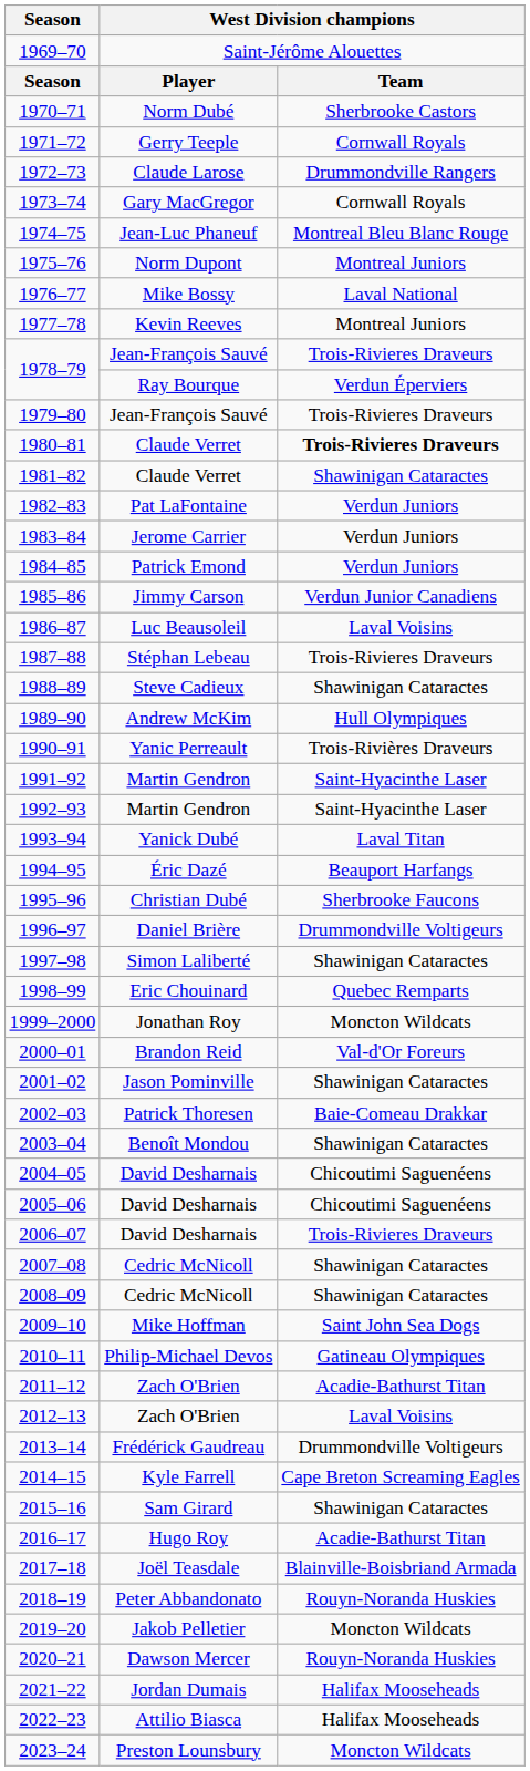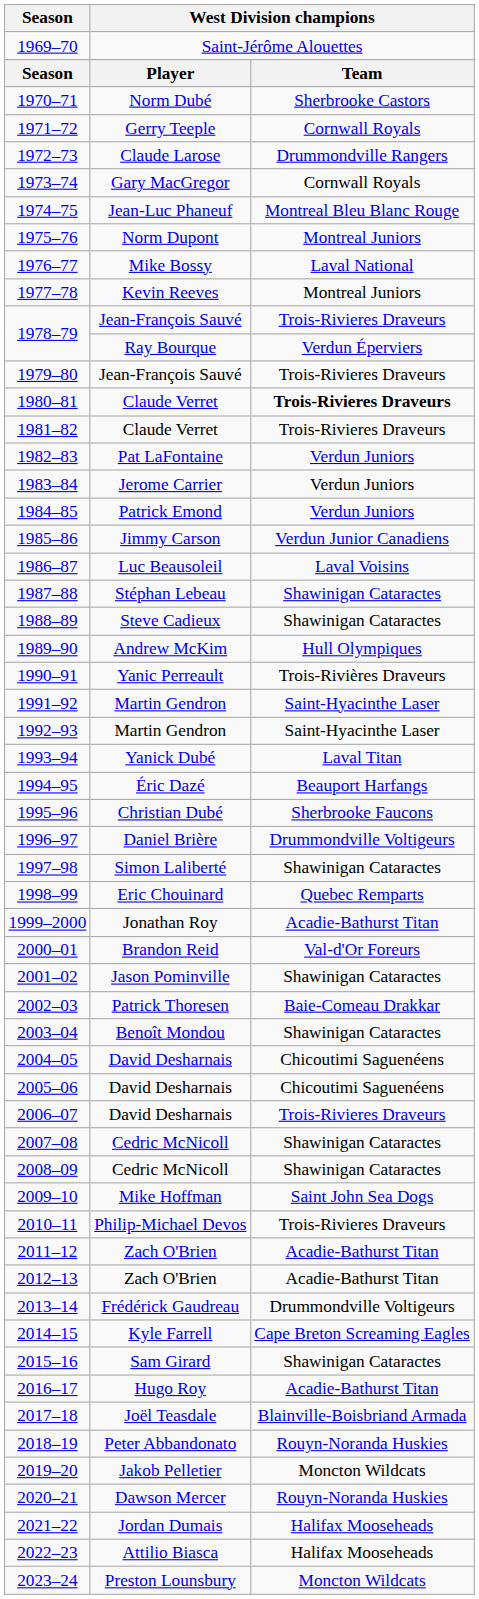 <table class="wikitable" style="text-align:center">
 <tr>
 <th>Season</th>
 <th colspan="2">West Division champions</th>
 </tr>
 <tr>
 <td><a href='#'>1969–70</a></td>
 <td colspan="2"><a href='#'>Saint-Jérôme Alouettes</a></td>
 </tr>
 <tr>
 <th>Season</th>
 <th>Player</th>
 <th>Team</th>
 </tr>
 <tr>
 <td><a href='#'>1970–71</a></td>
 <td><a href='#'>Norm Dubé</a></td>
 <td><a href='#'>Sherbrooke Castors</a></td>
 </tr>
 <tr>
 <td><a href='#'>1971–72</a></td>
 <td><a href='#'>Gerry Teeple</a></td>
 <td><a href='#'>Cornwall Royals</a></td>
 </tr>
 <tr>
 <td><a href='#'>1972–73</a></td>
 <td><a href='#'>Claude Larose</a></td>
 <td><a href='#'>Drummondville Rangers</a></td>
 </tr>
 <tr>
 <td><a href='#'>1973–74</a></td>
 <td><a href='#'>Gary MacGregor</a></td>
 <td>Cornwall Royals</td>
 </tr>
 <tr>
 <td><a href='#'>1974–75</a></td>
 <td><a href='#'>Jean-Luc Phaneuf</a></td>
 <td><a href='#'>Montreal Bleu Blanc Rouge</a></td>
 </tr>
 <tr>
 <td><a href='#'>1975–76</a></td>
 <td><a href='#'>Norm Dupont</a></td>
 <td><a href='#'>Montreal Juniors</a></td>
 </tr>
 <tr>
 <td><a href='#'>1976–77</a></td>
 <td><a href='#'>Mike Bossy</a></td>
 <td><a href='#'>Laval National</a></td>
 </tr>
 <tr>
 <td><a href='#'>1977–78</a></td>
 <td><a href='#'>Kevin Reeves</a></td>
 <td>Montreal Juniors</td>
 </tr>
 <tr>
 <td rowspan="2"><a href='#'>1978–79</a></td>
 <td><a href='#'>Jean-François Sauvé</a></td>
 <td><a href='#'>Trois-Rivieres Draveurs</a></td>
 </tr>
 <tr>
 <td><a href='#'>Ray Bourque</a></td>
 <td><a href='#'>Verdun Éperviers</a></td>
 </tr>
 <tr>
 <td><a href='#'>1979–80</a></td>
 <td>Jean-François Sauvé</td>
 <td>Trois-Rivieres Draveurs</td>
 </tr>
 <tr>
 <td><a href='#'>1980–81</a></td>
 <td><a href='#'>Claude Verret</a></td>
 <td><strong>Trois-Rivieres Draveurs</strong></td>
 </tr>
 <tr>
 <td><a href='#'>1981–82</a></td>
 <td>Claude Verret</td>
-<td><a href='#'>Shawinigan Cataractes</a></td>
+<td>Trois-Rivieres Draveurs</td>
 </tr>
 <tr>
 <td><a href='#'>1982–83</a></td>
 <td><a href='#'>Pat LaFontaine</a></td>
 <td><a href='#'>Verdun Juniors</a></td>
 </tr>
 <tr>
 <td><a href='#'>1983–84</a></td>
 <td><a href='#'>Jerome Carrier</a></td>
 <td>Verdun Juniors</td>
 </tr>
 <tr>
 <td><a href='#'>1984–85</a></td>
 <td><a href='#'>Patrick Emond</a></td>
 <td><a href='#'>Verdun Juniors</a></td>
 </tr>
 <tr>
 <td><a href='#'>1985–86</a></td>
 <td><a href='#'>Jimmy Carson</a></td>
 <td><a href='#'>Verdun Junior Canadiens</a></td>
 </tr>
 <tr>
 <td><a href='#'>1986–87</a></td>
 <td><a href='#'>Luc Beausoleil</a></td>
 <td><a href='#'>Laval Voisins</a></td>
 </tr>
 <tr>
 <td><a href='#'>1987–88</a></td>
 <td><a href='#'>Stéphan Lebeau</a></td>
-<td>Trois-Rivieres Draveurs</td>
+<td><a href='#'>Shawinigan Cataractes</a></td>
 </tr>
 <tr>
 <td><a href='#'>1988–89</a></td>
 <td><a href='#'>Steve Cadieux</a></td>
 <td>Shawinigan Cataractes</td>
 </tr>
 <tr>
 <td><a href='#'>1989–90</a></td>
 <td><a href='#'>Andrew McKim</a></td>
 <td><a href='#'>Hull Olympiques</a></td>
 </tr>
 <tr>
 <td><a href='#'>1990–91</a></td>
 <td><a href='#'>Yanic Perreault</a></td>
 <td>Trois-Rivières Draveurs</td>
 </tr>
 <tr>
 <td><a href='#'>1991–92</a></td>
 <td><a href='#'>Martin Gendron</a></td>
 <td><a href='#'>Saint-Hyacinthe Laser</a></td>
 </tr>
 <tr>
 <td><a href='#'>1992–93</a></td>
 <td>Martin Gendron</td>
 <td>Saint-Hyacinthe Laser</td>
 </tr>
 <tr>
 <td><a href='#'>1993–94</a></td>
 <td><a href='#'>Yanick Dubé</a></td>
 <td><a href='#'>Laval Titan</a></td>
 </tr>
 <tr>
 <td><a href='#'>1994–95</a></td>
 <td><a href='#'>Éric Dazé</a></td>
 <td><a href='#'>Beauport Harfangs</a></td>
 </tr>
 <tr>
 <td><a href='#'>1995–96</a></td>
 <td><a href='#'>Christian Dubé</a></td>
 <td><a href='#'>Sherbrooke Faucons</a></td>
 </tr>
 <tr>
 <td><a href='#'>1996–97</a></td>
 <td><a href='#'>Daniel Brière</a></td>
 <td><a href='#'>Drummondville Voltigeurs</a></td>
 </tr>
 <tr>
 <td><a href='#'>1997–98</a></td>
 <td><a href='#'>Simon Laliberté</a></td>
 <td>Shawinigan Cataractes</td>
 </tr>
 <tr>
 <td><a href='#'>1998–99</a></td>
 <td><a href='#'>Eric Chouinard</a></td>
 <td><a href='#'>Quebec Remparts</a></td>
 </tr>
 <tr>
 <td><a href='#'>1999–2000</a></td>
 <td>Jonathan Roy</td>
-<td>Moncton Wildcats</td>
+<td><a href='#'>Acadie-Bathurst Titan</a></td>
 </tr>
 <tr>
 <td><a href='#'>2000–01</a></td>
 <td><a href='#'>Brandon Reid</a></td>
 <td><a href='#'>Val-d'Or Foreurs</a></td>
 </tr>
 <tr>
 <td><a href='#'>2001–02</a></td>
 <td><a href='#'>Jason Pominville</a></td>
 <td>Shawinigan Cataractes</td>
 </tr>
 <tr>
 <td><a href='#'>2002–03</a></td>
 <td><a href='#'>Patrick Thoresen</a></td>
 <td><a href='#'>Baie-Comeau Drakkar</a></td>
 </tr>
 <tr>
 <td><a href='#'>2003–04</a></td>
 <td><a href='#'>Benoît Mondou</a></td>
 <td>Shawinigan Cataractes</td>
 </tr>
 <tr>
 <td><a href='#'>2004–05</a></td>
 <td><a href='#'>David Desharnais</a></td>
 <td>Chicoutimi Saguenéens</td>
 </tr>
 <tr>
 <td><a href='#'>2005–06</a></td>
 <td>David Desharnais</td>
 <td>Chicoutimi Saguenéens</td>
 </tr>
 <tr>
 <td><a href='#'>2006–07</a></td>
 <td>David Desharnais</td>
 <td><a href='#'>Trois-Rivieres Draveurs</a></td>
 </tr>
 <tr>
 <td><a href='#'>2007–08</a></td>
 <td><a href='#'>Cedric McNicoll</a></td>
 <td>Shawinigan Cataractes</td>
 </tr>
 <tr>
 <td><a href='#'>2008–09</a></td>
 <td>Cedric McNicoll</td>
 <td>Shawinigan Cataractes</td>
 </tr>
 <tr>
 <td><a href='#'>2009–10</a></td>
 <td><a href='#'>Mike Hoffman</a></td>
 <td><a href='#'>Saint John Sea Dogs</a></td>
 </tr>
 <tr>
 <td><a href='#'>2010–11</a></td>
 <td><a href='#'>Philip-Michael Devos</a></td>
-<td><a href='#'>Gatineau Olympiques</a></td>
+<td>Trois-Rivieres Draveurs</td>
 </tr>
 <tr>
 <td><a href='#'>2011–12</a></td>
 <td><a href='#'>Zach O'Brien</a></td>
 <td><a href='#'>Acadie-Bathurst Titan</a></td>
 </tr>
 <tr>
 <td><a href='#'>2012–13</a></td>
 <td>Zach O'Brien</td>
-<td><a href='#'>Laval Voisins</a></td>
+<td>Acadie-Bathurst Titan</td>
 </tr>
 <tr>
 <td><a href='#'>2013–14</a></td>
 <td><a href='#'>Frédérick Gaudreau</a></td>
 <td>Drummondville Voltigeurs</td>
 </tr>
 <tr>
 <td><a href='#'>2014–15</a></td>
 <td><a href='#'>Kyle Farrell</a></td>
 <td><a href='#'>Cape Breton Screaming Eagles</a></td>
 </tr>
 <tr>
 <td><a href='#'>2015–16</a></td>
 <td><a href='#'>Sam Girard</a></td>
 <td>Shawinigan Cataractes</td>
 </tr>
 <tr>
 <td><a href='#'>2016–17</a></td>
 <td><a href='#'>Hugo Roy</a></td>
 <td><a href='#'>Acadie-Bathurst Titan</a></td>
 </tr>
 <tr>
 <td><a href='#'>2017–18</a></td>
 <td><a href='#'>Joël Teasdale</a></td>
 <td><a href='#'>Blainville-Boisbriand Armada</a></td>
 </tr>
 <tr>
 <td><a href='#'>2018–19</a></td>
 <td><a href='#'>Peter Abbandonato</a></td>
 <td><a href='#'>Rouyn-Noranda Huskies</a></td>
 </tr>
 <tr>
 <td><a href='#'>2019–20</a></td>
 <td><a href='#'>Jakob Pelletier</a></td>
 <td>Moncton Wildcats</td>
 </tr>
 <tr>
 <td><a href='#'>2020–21</a></td>
 <td><a href='#'>Dawson Mercer</a></td>
 <td><a href='#'>Rouyn-Noranda Huskies</a></td>
 </tr>
 <tr>
 <td><a href='#'>2021–22</a></td>
 <td><a href='#'>Jordan Dumais</a></td>
 <td><a href='#'>Halifax Mooseheads</a></td>
 </tr>
 <tr>
 <td><a href='#'>2022–23</a></td>
 <td><a href='#'>Attilio Biasca</a></td>
 <td>Halifax Mooseheads</td>
 </tr>
 <tr>
 <td><a href='#'>2023–24</a></td>
 <td><a href='#'>Preston Lounsbury</a></td>
 <td><a href='#'>Moncton Wildcats</a></td>
 </tr>
 </table>
